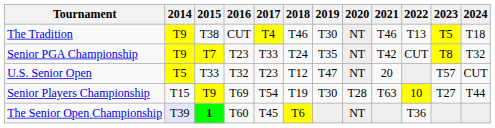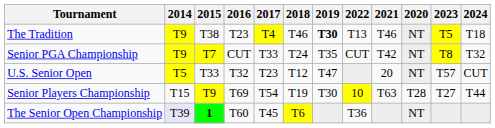 <table class="wikitable" style="font-size:95%;text-align:center;">
 <tr>
 <th>Tournament</th>
 <th>2014</th>
 <th>2015</th>
 <th>2016</th>
 <th>2017</th>
 <th>2018</th>
 <th>2019</th>
+<th>2022</th>
+<th>2021</th>
 <th>2020</th>
-<th>2021</th>
-<th>2022</th>
 <th>2023</th>
 <th>2024</th>
 </tr>
 <tr>
 <td align=left><a href='#'>The Tradition</a></td>
 <td style="background:yellow;">T9</td>
 <td>T38</td>
-<td>CUT</td>
+<td>T23</td>
 <td style="background:yellow;">T4</td>
 <td>T46</td>
-<td>T30</td>
+<td><strong>T30</strong></td>
+<td>T13</td>
+<td>T46</td>
 <td style="background:#eeeeee;">NT</td>
-<td>T46</td>
-<td>T13</td>
 <td style="background:yellow;">T5</td>
 <td>T18</td>
 </tr>
 <tr>
 <td align=left><a href='#'>Senior PGA Championship</a></td>
 <td style="background:yellow;">T9</td>
 <td style="background:yellow;">T7</td>
-<td>T23</td>
+<td>CUT</td>
 <td>T33</td>
 <td>T24</td>
 <td>T35</td>
+<td>CUT</td>
+<td>T42</td>
 <td style="background:#eeeeee;">NT</td>
-<td>T42</td>
-<td>CUT</td>
 <td style="background:yellow;">T8</td>
 <td>T32</td>
 </tr>
 <tr>
 <td align=left><a href='#'>U.S. Senior Open</a></td>
 <td style="background:yellow;">T5</td>
 <td>T33</td>
 <td>T32</td>
 <td>T23</td>
 <td>T12</td>
 <td>T47</td>
+<td style="background:#eeeeee;"></td>
+<td>20</td>
 <td style="background:#eeeeee;">NT</td>
-<td>20</td>
-<td style="background:#eeeeee;"></td>
 <td>T57</td>
 <td>CUT</td>
 </tr>
 <tr>
 <td align=left><a href='#'>Senior Players Championship</a></td>
 <td>T15</td>
 <td style="background:yellow;">T9</td>
 <td>T69</td>
 <td>T54</td>
 <td>T19</td>
 <td>T30</td>
+<td style="background:yellow;">10</td>
+<td>T63</td>
 <td>T28</td>
-<td>T63</td>
-<td style="background:yellow;">10</td>
 <td>T27</td>
 <td>T44</td>
 </tr>
 <tr>
 <td align=left><a href='#'>The Senior Open Championship</a></td>
 <td style="background: lavender;">T39</td>
 <td style="background:lime;"><strong>1</strong></td>
 <td>T60</td>
 <td>T45</td>
 <td style="background:yellow;">T6</td>
 <td style="background:#eeeeee;"></td>
+<td>T36</td>
+<td style="background:#eeeeee;"></td>
 <td style="background:#eeeeee;">NT</td>
-<td style="background:#eeeeee;"></td>
-<td>T36</td>
 <td style="background:#eeeeee;"></td>
 <td style="background:#eeeeee;"></td>
 </tr>
 </table>
